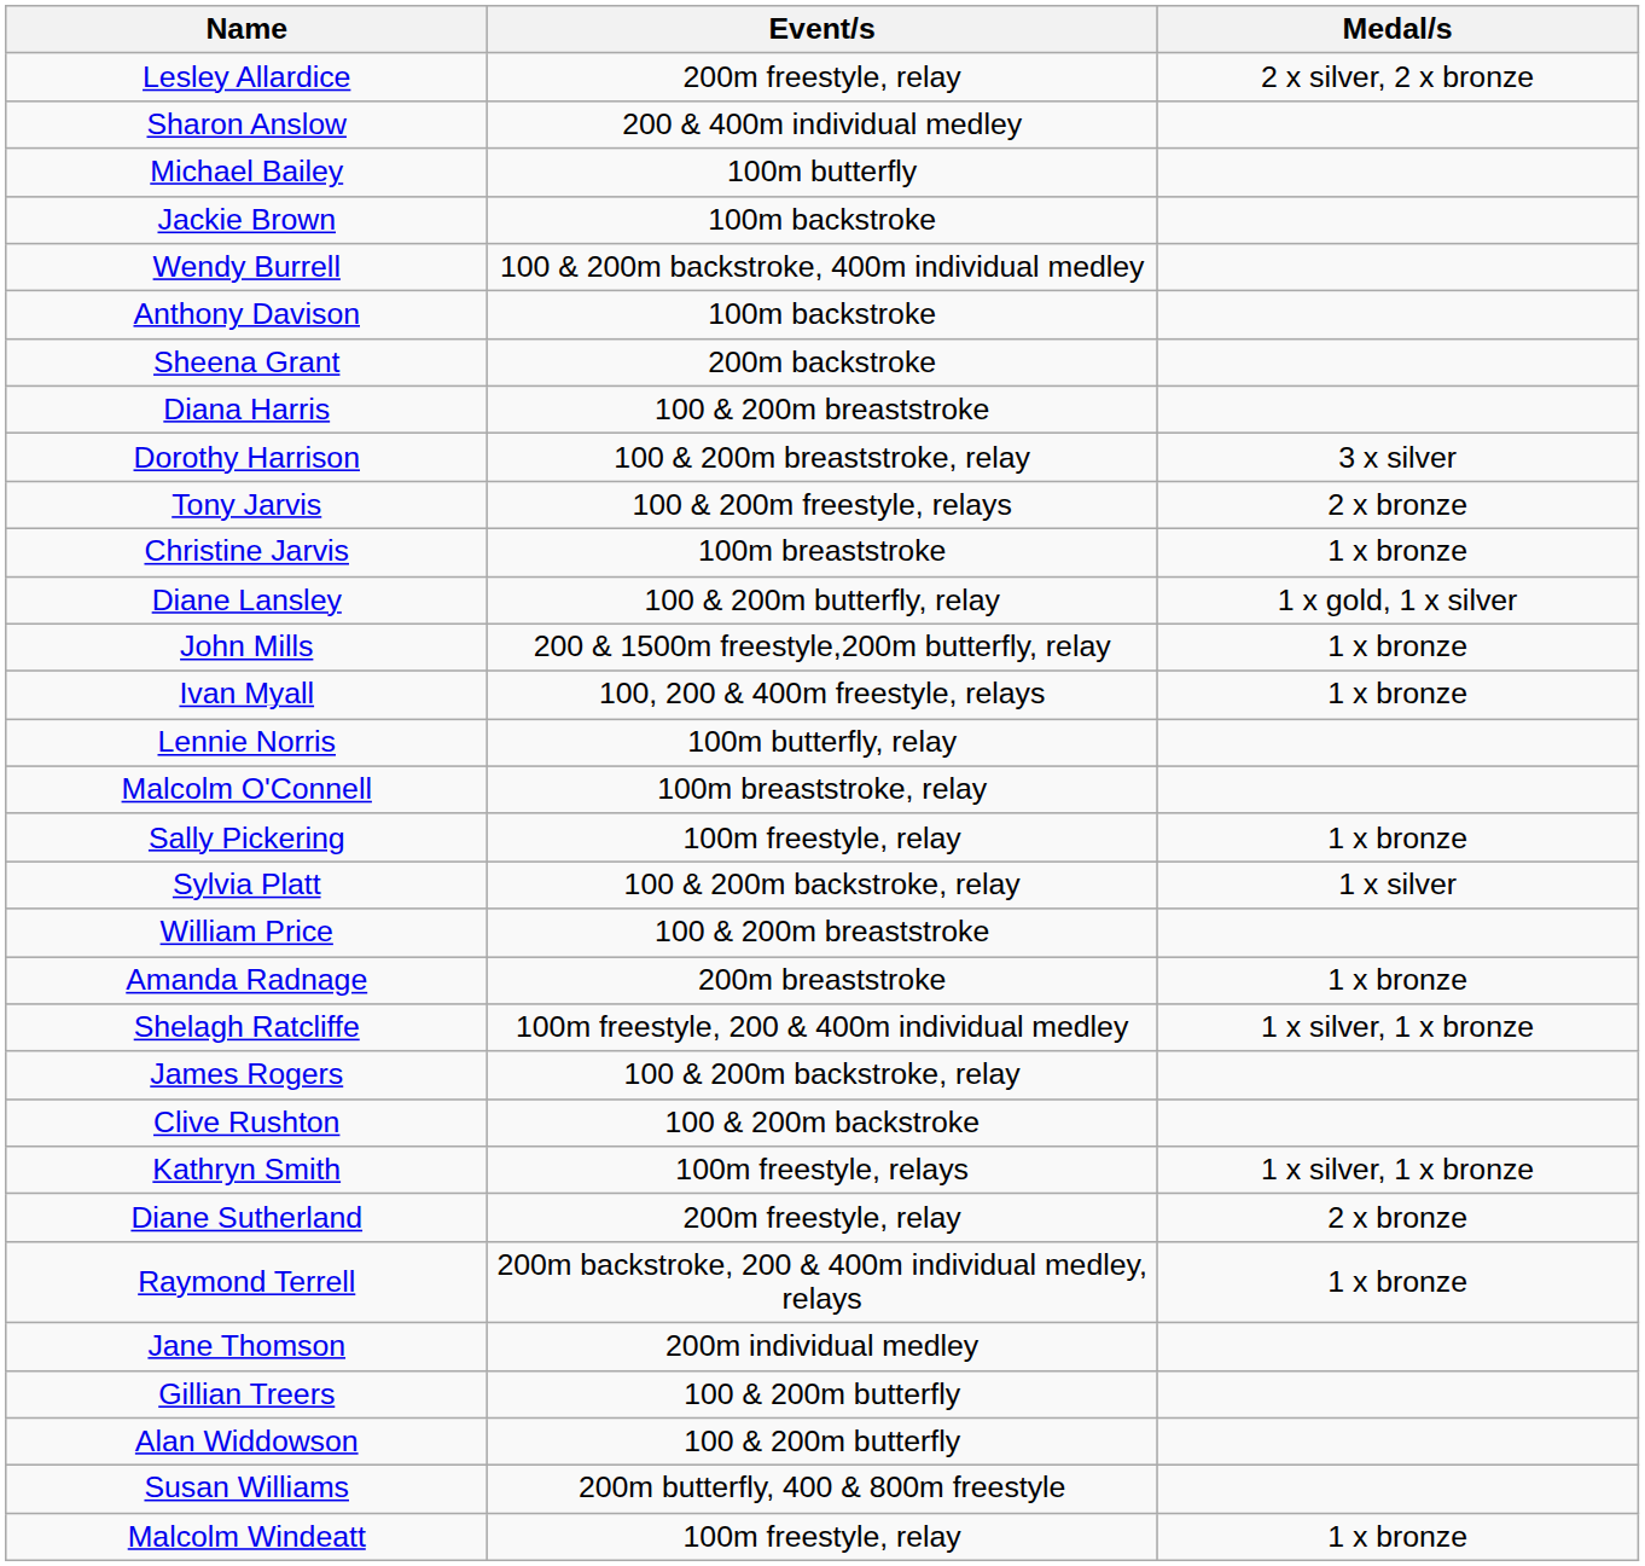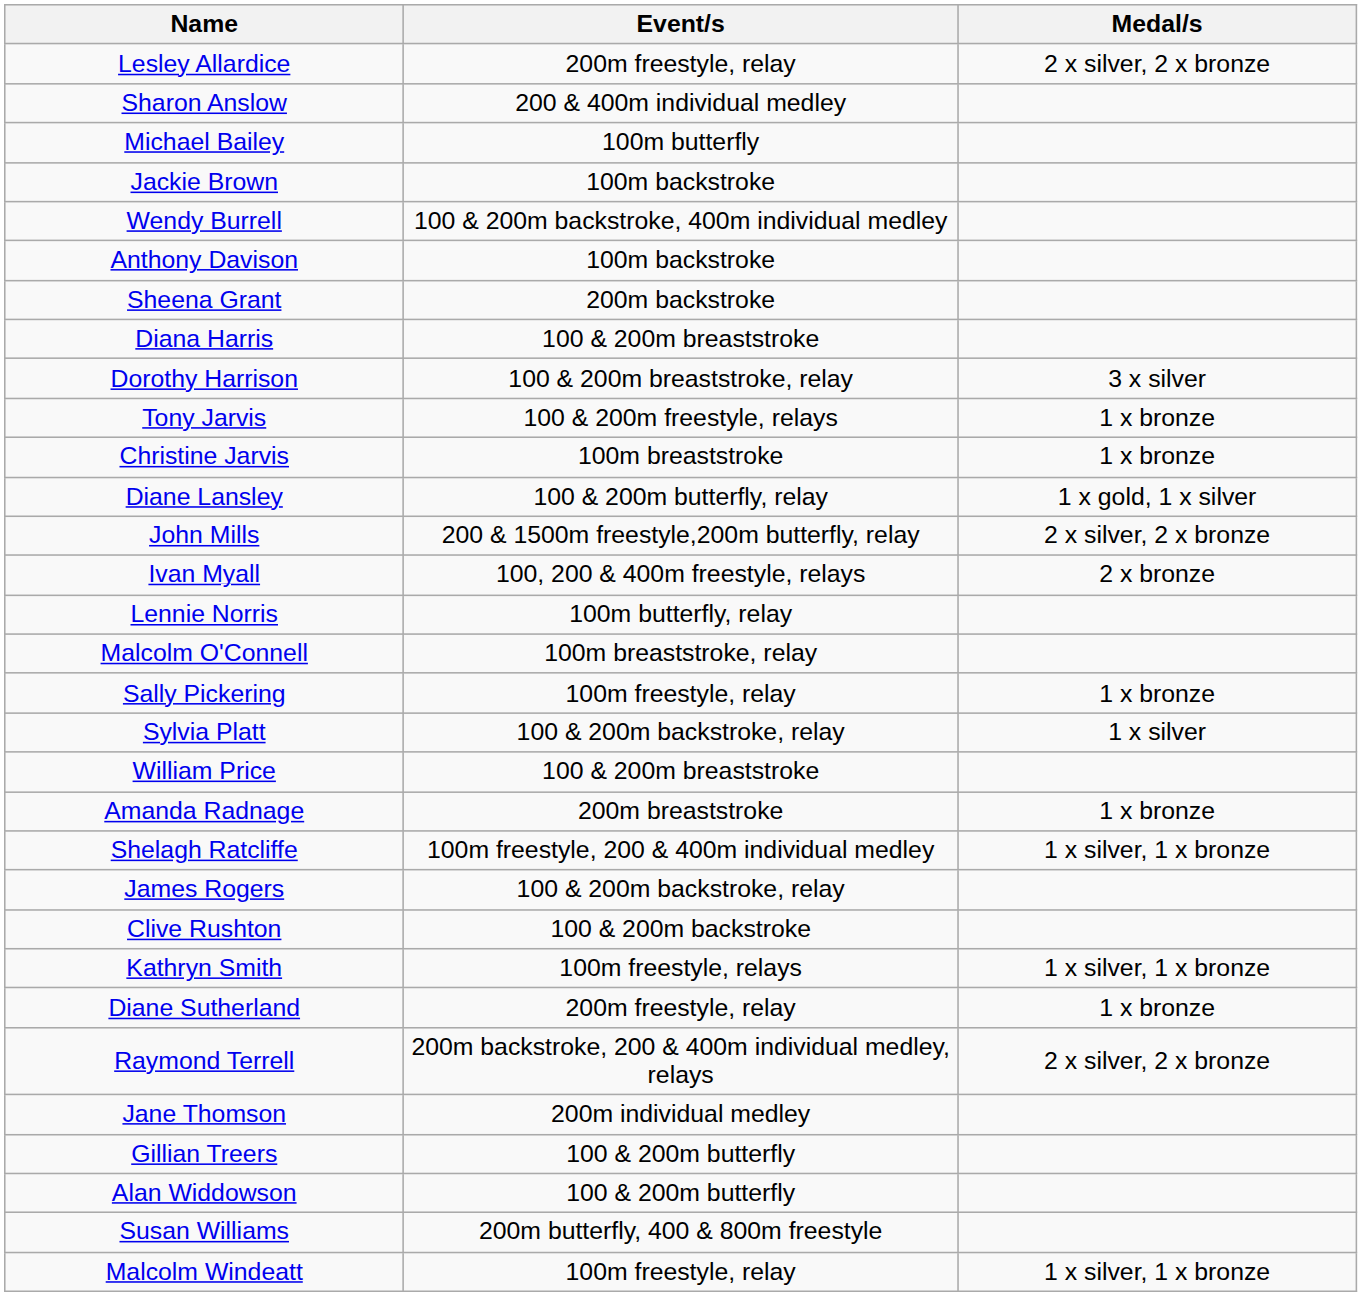 <table class="wikitable" style="text-align: center">
 <tr>
 <th width=250>Name</th>
 <th width=350>Event/s</th>
 <th width=250>Medal/s</th>
 </tr>
 <tr>
 <td><a href='#'>Lesley Allardice</a></td>
 <td>200m freestyle, relay</td>
 <td>2 x silver, 2 x bronze</td>
 </tr>
 <tr>
 <td><a href='#'>Sharon Anslow</a></td>
 <td>200 & 400m individual medley</td>
 <td></td>
 </tr>
 <tr>
 <td><a href='#'>Michael Bailey</a></td>
 <td>100m butterfly</td>
 <td></td>
 </tr>
 <tr>
 <td><a href='#'>Jackie Brown</a></td>
 <td>100m backstroke</td>
 <td></td>
 </tr>
 <tr>
 <td><a href='#'>Wendy Burrell</a></td>
 <td>100 & 200m backstroke, 400m individual medley</td>
 <td></td>
 </tr>
 <tr>
 <td><a href='#'>Anthony Davison</a></td>
 <td>100m backstroke</td>
 <td></td>
 </tr>
 <tr>
 <td><a href='#'>Sheena Grant</a></td>
 <td>200m backstroke</td>
 <td></td>
 </tr>
 <tr>
 <td><a href='#'>Diana Harris</a></td>
 <td>100 & 200m breaststroke</td>
 <td></td>
 </tr>
 <tr>
 <td><a href='#'>Dorothy Harrison</a></td>
 <td>100 & 200m breaststroke, relay</td>
 <td>3 x silver</td>
 </tr>
 <tr>
 <td><a href='#'>Tony Jarvis</a></td>
 <td>100 & 200m freestyle, relays</td>
-<td>2 x bronze</td>
+<td>1 x bronze</td>
 </tr>
 <tr>
 <td><a href='#'>Christine Jarvis</a></td>
 <td>100m breaststroke</td>
 <td>1 x bronze</td>
 </tr>
 <tr>
 <td><a href='#'>Diane Lansley</a></td>
 <td>100 & 200m butterfly, relay</td>
 <td>1 x gold, 1 x silver</td>
 </tr>
 <tr>
 <td><a href='#'>John Mills</a></td>
 <td>200 & 1500m freestyle,200m butterfly, relay</td>
-<td>1 x bronze</td>
+<td>2 x silver, 2 x bronze</td>
 </tr>
 <tr>
 <td><a href='#'>Ivan Myall</a></td>
 <td>100, 200 & 400m freestyle, relays</td>
-<td>1 x bronze</td>
+<td>2 x bronze</td>
 </tr>
 <tr>
 <td><a href='#'>Lennie Norris</a></td>
 <td>100m butterfly, relay</td>
 <td></td>
 </tr>
 <tr>
 <td><a href='#'>Malcolm O'Connell</a></td>
 <td>100m breaststroke, relay</td>
 <td></td>
 </tr>
 <tr>
 <td><a href='#'>Sally Pickering</a></td>
 <td>100m freestyle, relay</td>
 <td>1 x bronze</td>
 </tr>
 <tr>
 <td><a href='#'>Sylvia Platt</a></td>
 <td>100 & 200m backstroke, relay</td>
 <td>1 x silver</td>
 </tr>
 <tr>
 <td><a href='#'>William Price</a></td>
 <td>100 & 200m breaststroke</td>
 <td></td>
 </tr>
 <tr>
 <td><a href='#'>Amanda Radnage</a></td>
 <td>200m breaststroke</td>
 <td>1 x bronze</td>
 </tr>
 <tr>
 <td><a href='#'>Shelagh Ratcliffe</a></td>
 <td>100m freestyle, 200 & 400m individual medley</td>
 <td>1 x silver, 1 x bronze</td>
 </tr>
 <tr>
 <td><a href='#'>James Rogers</a></td>
 <td>100 & 200m backstroke, relay</td>
 <td></td>
 </tr>
 <tr>
 <td><a href='#'>Clive Rushton</a></td>
 <td>100 & 200m backstroke</td>
 <td></td>
 </tr>
 <tr>
 <td><a href='#'>Kathryn Smith</a></td>
 <td>100m freestyle, relays</td>
 <td>1 x silver, 1 x bronze</td>
 </tr>
 <tr>
 <td><a href='#'>Diane Sutherland</a></td>
 <td>200m freestyle, relay</td>
-<td>2 x bronze</td>
+<td>1 x bronze</td>
 </tr>
 <tr>
 <td><a href='#'>Raymond Terrell</a></td>
 <td>200m backstroke, 200 & 400m individual medley, relays</td>
-<td>1 x bronze</td>
+<td>2 x silver, 2 x bronze</td>
 </tr>
 <tr>
 <td><a href='#'>Jane Thomson</a></td>
 <td>200m individual medley</td>
 <td></td>
 </tr>
 <tr>
 <td><a href='#'>Gillian Treers</a></td>
 <td>100 & 200m butterfly</td>
 <td></td>
 </tr>
 <tr>
 <td><a href='#'>Alan Widdowson</a></td>
 <td>100 & 200m butterfly</td>
 <td></td>
 </tr>
 <tr>
 <td><a href='#'>Susan Williams</a></td>
 <td>200m butterfly, 400 & 800m freestyle</td>
 <td></td>
 </tr>
 <tr>
 <td><a href='#'>Malcolm Windeatt</a></td>
 <td>100m freestyle, relay</td>
-<td>1 x bronze</td>
+<td>1 x silver, 1 x bronze</td>
 </tr>
 </table>
